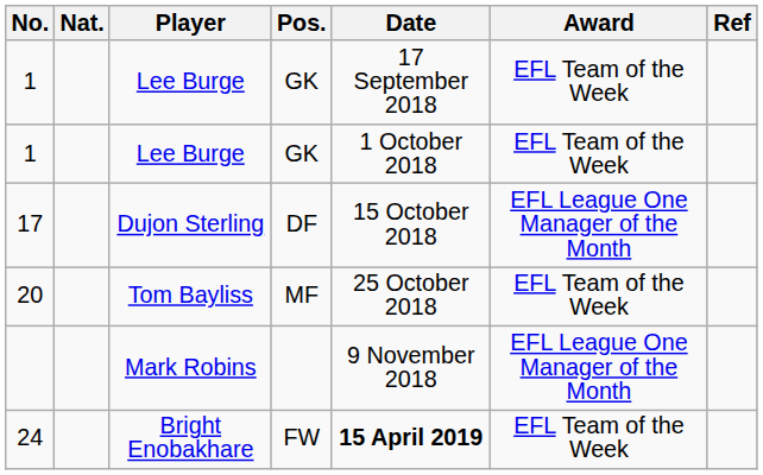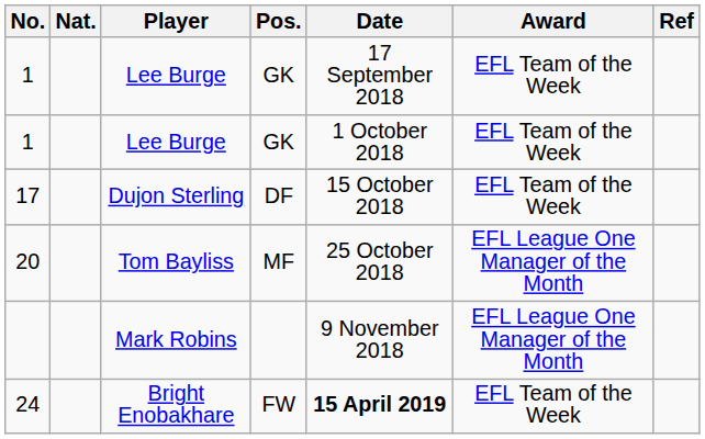 <table class="wikitable sortable alternance" style="font-size:85%; text-align:center; line-height:14px; width:70%;">
 <tr>
 <th>No.</th>
 <th>Nat.</th>
 <th>Player</th>
 <th>Pos.</th>
 <th>Date</th>
 <th>Award</th>
 <th>Ref</th>
 </tr>
 <tr>
 <td>1</td>
 <td></td>
 <td><a href='#'>Lee Burge</a></td>
 <td>GK</td>
 <td>17 September 2018</td>
 <td><a href='#'>EFL</a> Team of the Week</td>
 <td></td>
 </tr>
 <tr>
 <td>1</td>
 <td></td>
 <td><a href='#'>Lee Burge</a></td>
 <td>GK</td>
 <td>1 October 2018</td>
 <td><a href='#'>EFL</a> Team of the Week</td>
 <td></td>
 </tr>
 <tr>
 <td>17</td>
 <td></td>
 <td><a href='#'>Dujon Sterling</a></td>
 <td>DF</td>
 <td>15 October 2018</td>
-<td><a href='#'>EFL League One Manager of the Month</a></td>
+<td><a href='#'>EFL</a> Team of the Week</td>
 <td></td>
 </tr>
 <tr>
 <td>20</td>
 <td></td>
 <td><a href='#'>Tom Bayliss</a></td>
 <td>MF</td>
 <td>25 October 2018</td>
-<td><a href='#'>EFL</a> Team of the Week</td>
+<td><a href='#'>EFL League One Manager of the Month</a></td>
 <td></td>
 </tr>
 <tr>
 <td></td>
 <td></td>
 <td><a href='#'>Mark Robins</a></td>
 <td></td>
 <td>9 November 2018</td>
 <td><a href='#'>EFL League One Manager of the Month</a></td>
 <td></td>
 </tr>
 <tr>
 <td>24</td>
 <td></td>
 <td><a href='#'>Bright Enobakhare</a></td>
 <td>FW</td>
 <td><strong>15 April 2019</strong></td>
 <td><a href='#'>EFL</a> Team of the Week</td>
 <td></td>
 </tr>
 </table>
